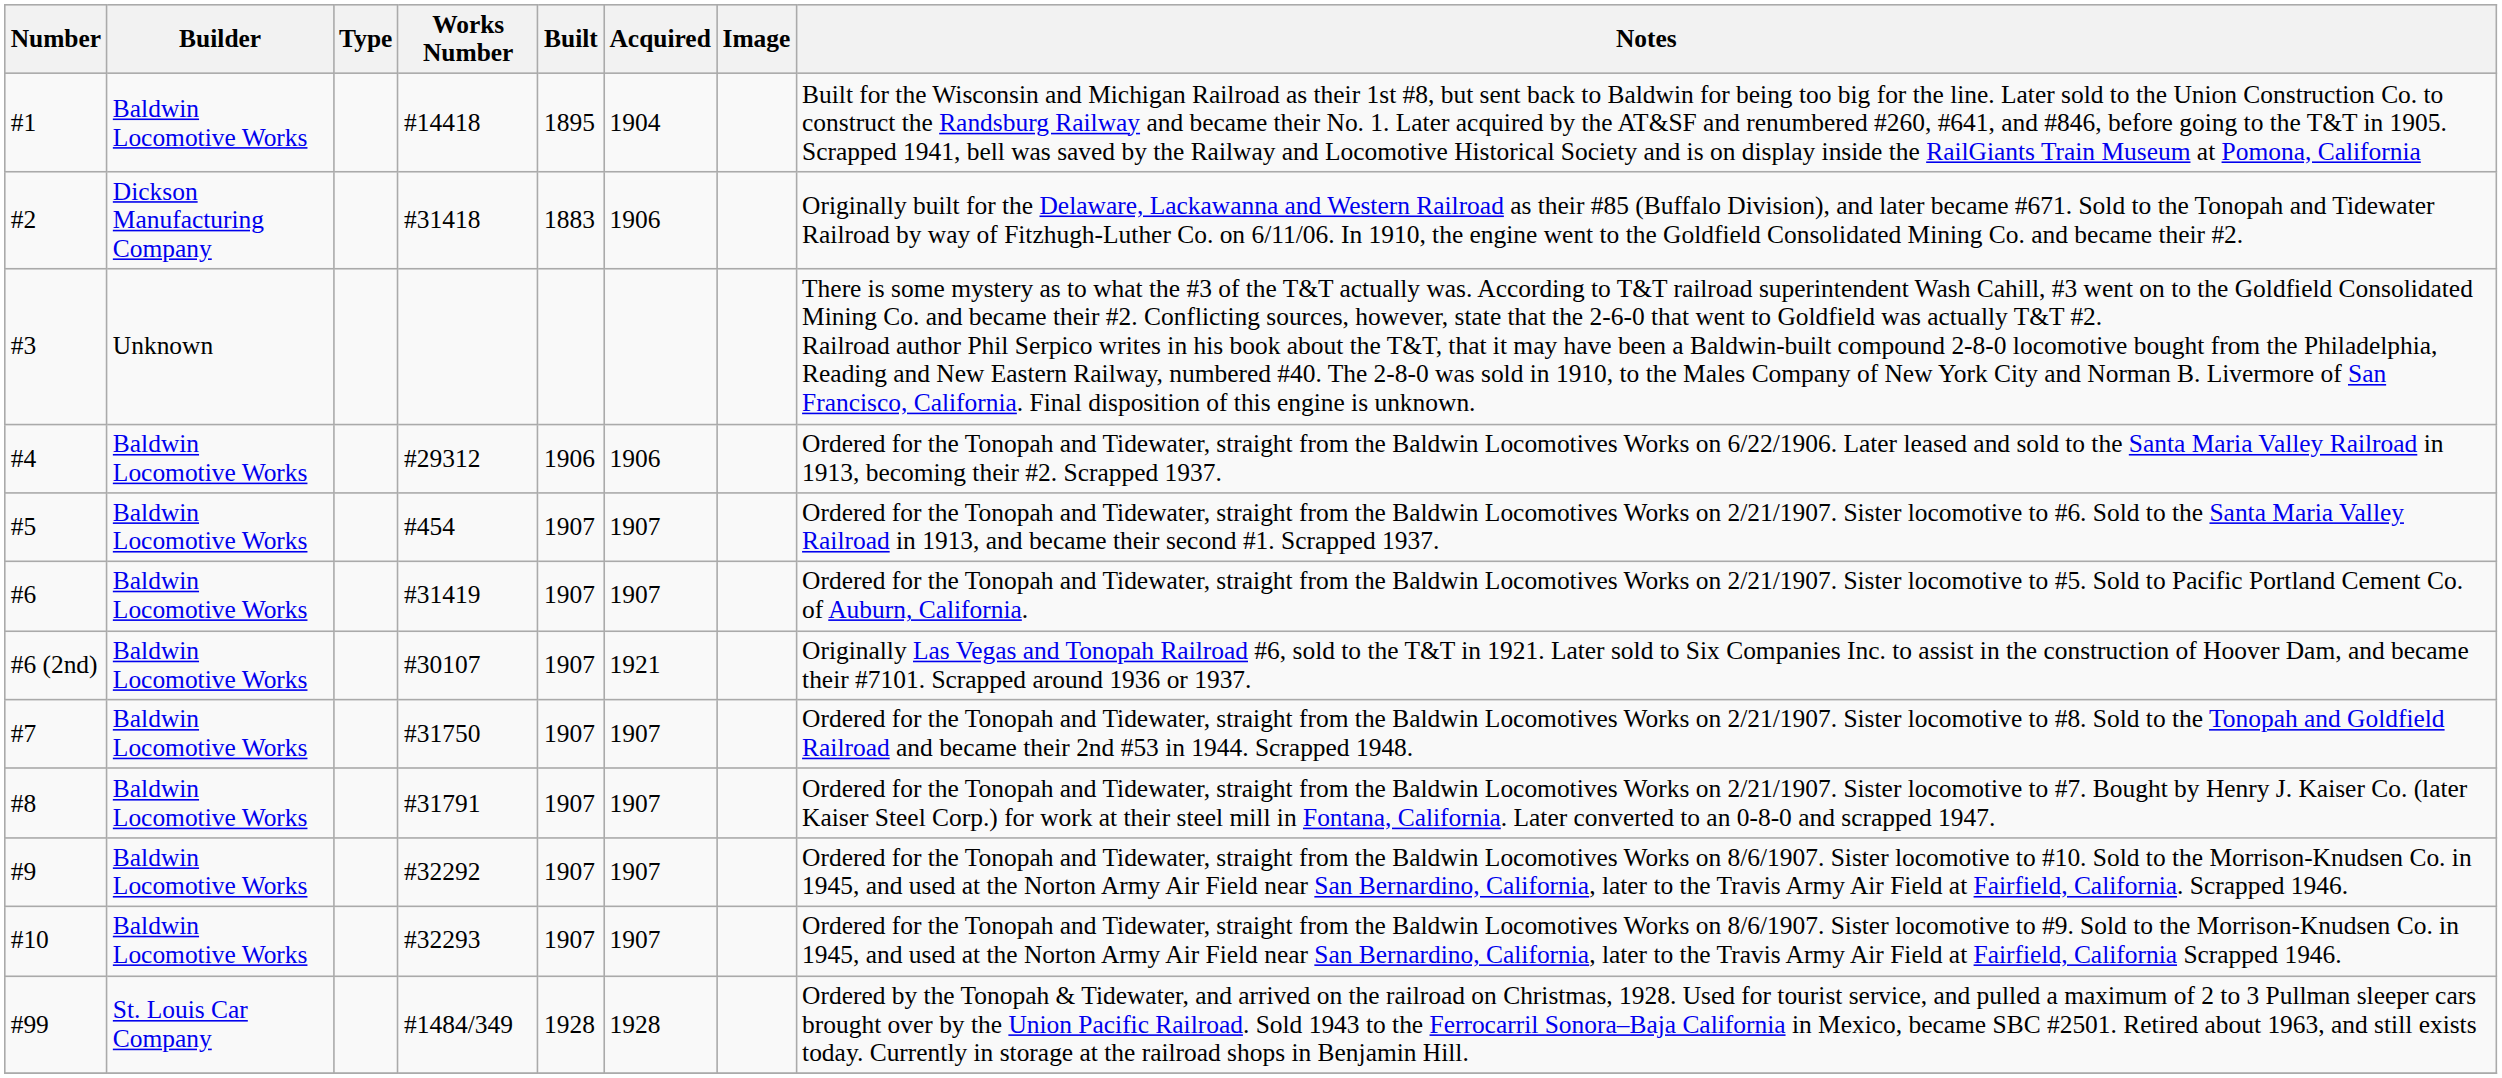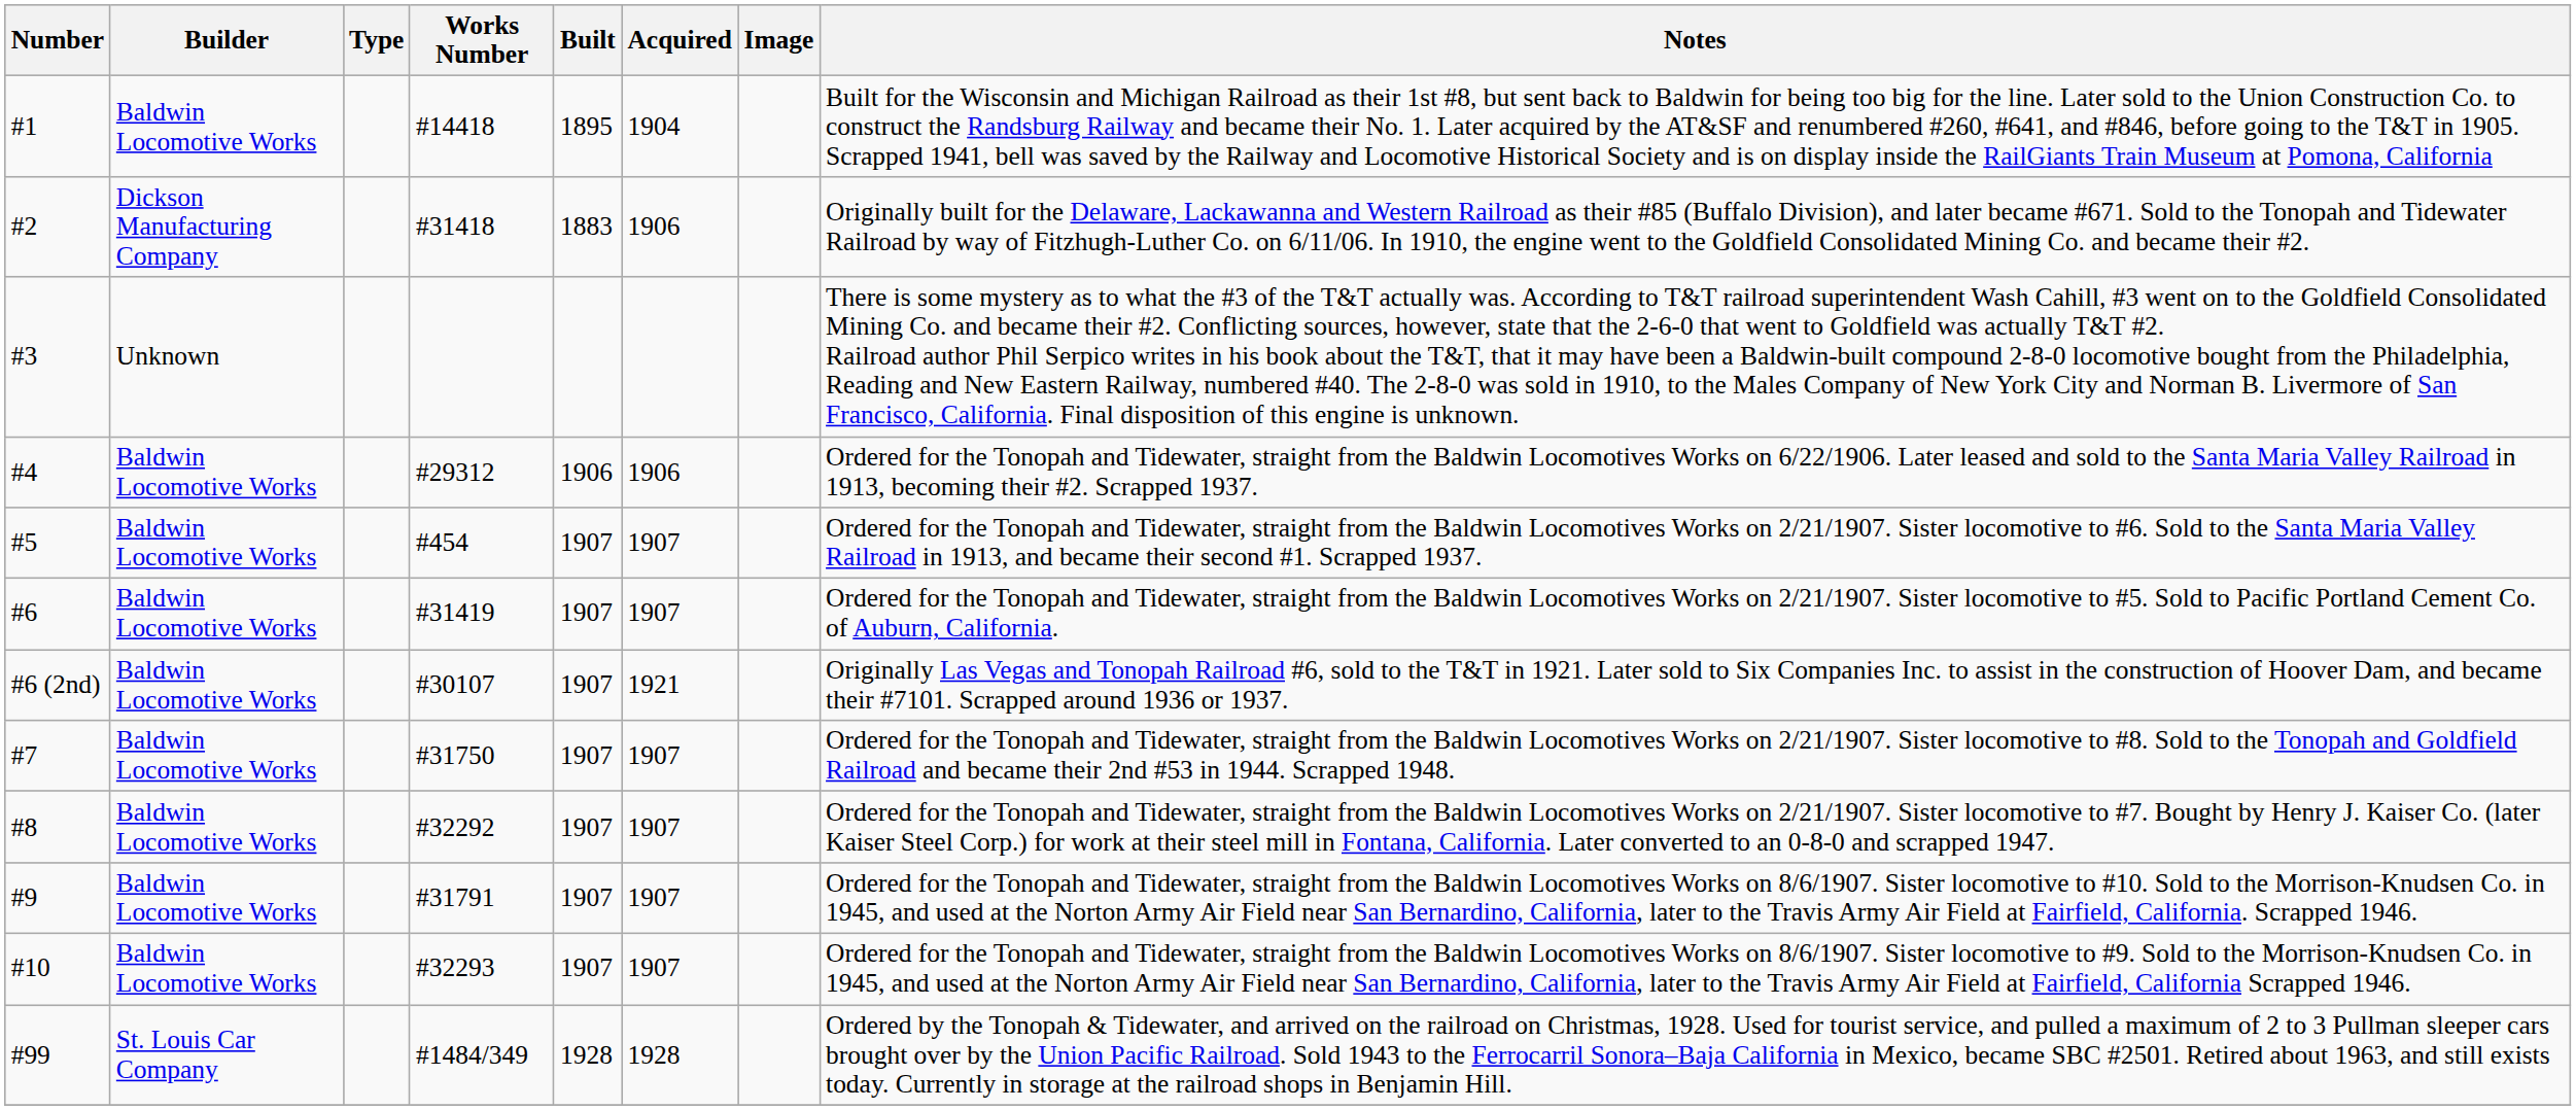 <table class="wikitable">
 <tr>
 <th>Number</th>
 <th>Builder</th>
 <th>Type</th>
 <th>Works Number</th>
 <th>Built</th>
 <th>Acquired</th>
 <th>Image</th>
 <th>Notes</th>
 </tr>
 <tr>
 <td>#1</td>
 <td><a href='#'>Baldwin Locomotive Works</a></td>
 <td></td>
 <td>#14418</td>
 <td>1895</td>
 <td>1904</td>
 <td></td>
 <td>Built for the Wisconsin and Michigan Railroad as their 1st #8, but sent back to Baldwin for being too big for the line. Later sold to the Union Construction Co. to construct the <a href='#'>Randsburg Railway</a> and became their No. 1. Later acquired by the AT&SF and renumbered #260, #641, and #846, before going to the T&T in 1905. Scrapped 1941, bell was saved by the Railway and Locomotive Historical Society and is on display inside the <a href='#'>RailGiants Train Museum</a> at <a href='#'>Pomona, California</a></td>
 </tr>
 <tr>
 <td>#2</td>
 <td><a href='#'>Dickson Manufacturing Company</a></td>
 <td></td>
 <td>#31418</td>
 <td>1883</td>
 <td>1906</td>
 <td></td>
 <td>Originally built for the <a href='#'>Delaware, Lackawanna and Western Railroad</a> as their #85 (Buffalo Division), and later became #671. Sold to the Tonopah and Tidewater Railroad by way of Fitzhugh-Luther Co. on 6/11/06. In 1910, the engine went to the Goldfield Consolidated Mining Co. and became their #2.</td>
 </tr>
 <tr>
 <td>#3</td>
 <td>Unknown</td>
 <td></td>
 <td></td>
 <td></td>
 <td></td>
 <td></td>
 <td>There is some mystery as to what the #3 of the T&T actually was. According to T&T railroad superintendent Wash Cahill, #3 went on to the Goldfield Consolidated Mining Co. and became their #2. Conflicting sources, however, state that the 2-6-0 that went to Goldfield was actually T&T #2.<br>Railroad author Phil Serpico writes in his book about the T&T, that it may have been a Baldwin-built compound 2-8-0 locomotive bought from the Philadelphia, Reading and New Eastern Railway, numbered #40. The 2-8-0 was sold in 1910, to the Males Company of New York City and Norman B. Livermore of <a href='#'>San Francisco, California</a>. Final disposition of this engine is unknown.</td>
 </tr>
 <tr>
 <td>#4</td>
 <td><a href='#'>Baldwin Locomotive Works</a></td>
 <td></td>
 <td>#29312</td>
 <td>1906</td>
 <td>1906</td>
 <td></td>
 <td>Ordered for the Tonopah and Tidewater, straight from the Baldwin Locomotives Works on 6/22/1906. Later leased and sold to the <a href='#'>Santa Maria Valley Railroad</a> in 1913, becoming their #2. Scrapped 1937.</td>
 </tr>
 <tr>
 <td>#5</td>
 <td><a href='#'>Baldwin Locomotive Works</a></td>
 <td></td>
 <td>#454</td>
 <td>1907</td>
 <td>1907</td>
 <td></td>
 <td>Ordered for the Tonopah and Tidewater, straight from the Baldwin Locomotives Works on 2/21/1907. Sister locomotive to #6. Sold to the <a href='#'>Santa Maria Valley Railroad</a> in 1913, and became their second #1. Scrapped 1937.</td>
 </tr>
 <tr>
 <td>#6</td>
 <td><a href='#'>Baldwin Locomotive Works</a></td>
 <td></td>
 <td>#31419</td>
 <td>1907</td>
 <td>1907</td>
 <td></td>
 <td>Ordered for the Tonopah and Tidewater, straight from the Baldwin Locomotives Works on 2/21/1907. Sister locomotive to #5. Sold to Pacific Portland Cement Co. of <a href='#'>Auburn, California</a>.</td>
 </tr>
 <tr>
 <td>#6 (2nd)</td>
 <td><a href='#'>Baldwin Locomotive Works</a></td>
 <td></td>
 <td>#30107</td>
 <td>1907</td>
 <td>1921</td>
 <td></td>
 <td>Originally <a href='#'>Las Vegas and Tonopah Railroad</a> #6, sold to the T&T in 1921. Later sold to Six Companies Inc. to assist in the construction of Hoover Dam, and became their #7101. Scrapped around 1936 or 1937.</td>
 </tr>
 <tr>
 <td>#7</td>
 <td><a href='#'>Baldwin Locomotive Works</a></td>
 <td></td>
 <td>#31750</td>
 <td>1907</td>
 <td>1907</td>
 <td></td>
 <td>Ordered for the Tonopah and Tidewater, straight from the Baldwin Locomotives Works on 2/21/1907. Sister locomotive to #8. Sold to the <a href='#'>Tonopah and Goldfield Railroad</a> and became their 2nd #53 in 1944. Scrapped 1948.</td>
 </tr>
 <tr>
 <td>#8</td>
 <td><a href='#'>Baldwin Locomotive Works</a></td>
 <td></td>
-<td>#31791</td>
+<td>#32292</td>
 <td>1907</td>
 <td>1907</td>
 <td></td>
 <td>Ordered for the Tonopah and Tidewater, straight from the Baldwin Locomotives Works on 2/21/1907. Sister locomotive to #7. Bought by Henry J. Kaiser Co. (later Kaiser Steel Corp.) for work at their steel mill in <a href='#'>Fontana, California</a>. Later converted to an 0-8-0 and scrapped 1947.</td>
 </tr>
 <tr>
 <td>#9</td>
 <td><a href='#'>Baldwin Locomotive Works</a></td>
 <td></td>
-<td>#32292</td>
+<td>#31791</td>
 <td>1907</td>
 <td>1907</td>
 <td></td>
 <td>Ordered for the Tonopah and Tidewater, straight from the Baldwin Locomotives Works on 8/6/1907. Sister locomotive to #10. Sold to the Morrison-Knudsen Co. in 1945, and used at the Norton Army Air Field near <a href='#'>San Bernardino, California</a>, later to the Travis Army Air Field at <a href='#'>Fairfield, California</a>. Scrapped 1946.</td>
 </tr>
 <tr>
 <td>#10</td>
 <td><a href='#'>Baldwin Locomotive Works</a></td>
 <td></td>
 <td>#32293</td>
 <td>1907</td>
 <td>1907</td>
 <td></td>
 <td>Ordered for the Tonopah and Tidewater, straight from the Baldwin Locomotives Works on 8/6/1907. Sister locomotive to #9. Sold to the Morrison-Knudsen Co. in 1945, and used at the Norton Army Air Field near <a href='#'>San Bernardino, California</a>, later to the Travis Army Air Field at <a href='#'>Fairfield, California</a> Scrapped 1946.</td>
 </tr>
 <tr>
 <td>#99</td>
 <td><a href='#'>St. Louis Car Company</a></td>
 <td></td>
 <td>#1484/349</td>
 <td>1928</td>
 <td>1928</td>
 <td></td>
 <td>Ordered by the Tonopah & Tidewater, and arrived on the railroad on Christmas, 1928. Used for tourist service, and pulled a maximum of 2 to 3 Pullman sleeper cars brought over by the <a href='#'>Union Pacific Railroad</a>. Sold 1943 to the <a href='#'>Ferrocarril Sonora–Baja California</a> in Mexico, became SBC #2501. Retired about 1963, and still exists today. Currently in storage at the railroad shops in Benjamin Hill.</td>
 </tr>
 <tr>
 </tr>
 </table>
